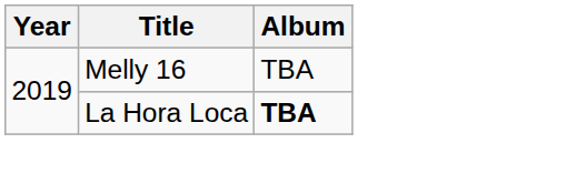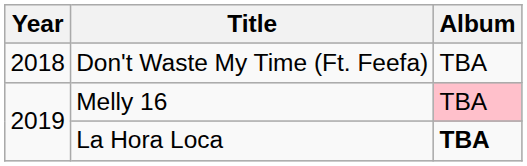 <table class="wikitable sortable">
 <tr>
 <th>Year</th>
 <th>Title</th>
 <th>Album</th>
 </tr>
 <tr>
+<td>2018</td>
+<td>Don't Waste My Time (Ft. Feefa)</td>
+<td>TBA</td>
+</tr>
+<tr>
 <td rowspan="2">2019</td>
 <td>Melly 16</td>
-<td>TBA</td>
+<td style="background: pink;">TBA</td>
 </tr>
 <tr>
 <td>La Hora Loca</td>
 <td><strong>TBA</strong></td>
 </tr>
 </table>
